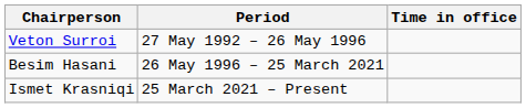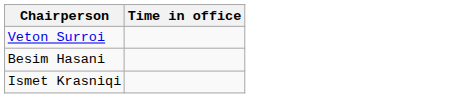 <table class="wikitable">
 <tr>
 <th>Chairperson</th>
-<th>Period</th>
 <th>Time in office</th>
 </tr>
 <tr>
 <td><a href='#'>Veton Surroi</a></td>
-<td>27 May 1992 – 26 May 1996</td>
 <td></td>
 </tr>
 <tr>
 <td>Besim Hasani</td>
-<td>26 May 1996 – 25 March 2021</td>
 <td></td>
 </tr>
 <tr>
 <td>Ismet Krasniqi</td>
-<td>25 March 2021 – Present</td>
 <td></td>
 </tr>
 </table>
